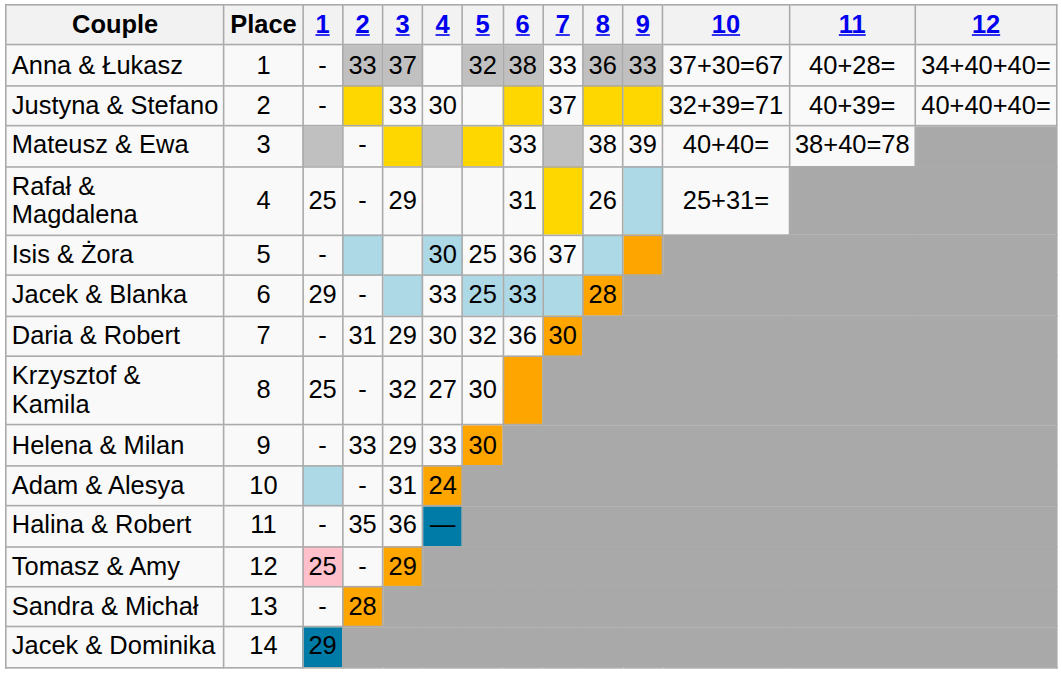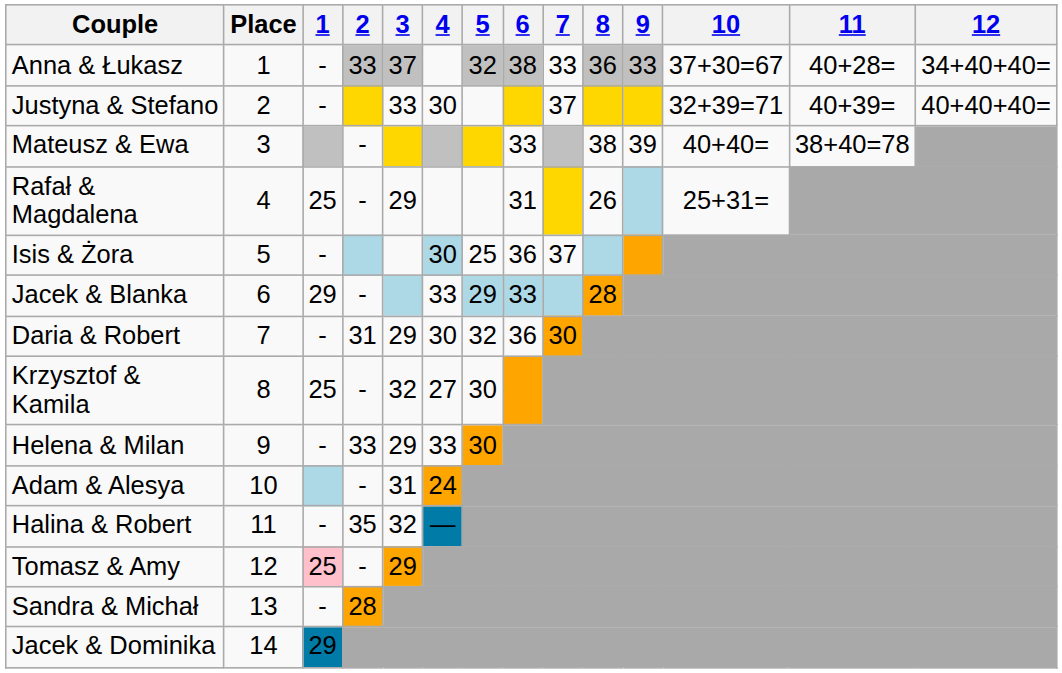 <table class="wikitable sortable" style="margin:auto;text-align:center;">
 <tr>
 <th width="130">Couple</th>
 <th>Place</th>
 <th><a href='#'>1</a></th>
 <th><a href='#'>2</a></th>
 <th><a href='#'>3</a></th>
 <th><a href='#'>4</a></th>
 <th><a href='#'>5</a></th>
 <th><a href='#'>6</a></th>
 <th><a href='#'>7</a></th>
 <th><a href='#'>8</a></th>
 <th><a href='#'>9</a></th>
 <th><a href='#'>10</a></th>
 <th><a href='#'>11</a></th>
 <th><a href='#'>12</a></th>
 </tr>
 <tr>
 <td style="text-align:left;">Anna & Łukasz</td>
 <td>1</td>
 <td>-</td>
 <td bgcolor="silver">33</td>
 <td bgcolor="silver">37</td>
 <td></td>
 <td bgcolor="silver">32</td>
 <td bgcolor="silver">38</td>
 <td>33</td>
 <td bgcolor="silver">36</td>
 <td bgcolor="silver">33</td>
 <td>37+30=67</td>
 <td>40+28=</td>
 <td>34+40+40=</td>
 </tr>
 <tr>
 <td style="text-align:left;">Justyna & Stefano</td>
 <td>2</td>
 <td>-</td>
 <td bgcolor="gold"></td>
 <td>33</td>
 <td>30</td>
 <td></td>
 <td bgcolor="gold"></td>
 <td>37</td>
 <td bgcolor="gold"></td>
 <td bgcolor="gold"></td>
 <td>32+39=71</td>
 <td>40+39=</td>
 <td>40+40+40=</td>
 </tr>
 <tr>
 <td style="text-align:left;">Mateusz & Ewa</td>
 <td>3</td>
 <td bgcolor="silver"></td>
 <td>-</td>
 <td bgcolor="gold"></td>
 <td bgcolor="silver"></td>
 <td bgcolor="gold"></td>
 <td>33</td>
 <td bgcolor="silver"></td>
 <td>38</td>
 <td>39</td>
 <td>40+40=</td>
 <td>38+40=78</td>
 <td style="background:darkgray;"></td>
 </tr>
 <tr>
 <td style="text-align:left;">Rafał & Magdalena</td>
 <td>4</td>
 <td>25</td>
 <td>-</td>
 <td>29</td>
 <td></td>
 <td></td>
 <td>31</td>
 <td bgcolor="gold"></td>
 <td>26</td>
 <td style="background:lightblue;"></td>
 <td>25+31=</td>
 <td style="background:darkgray;" colspan="2"></td>
 </tr>
 <tr>
 <td style="text-align:left;">Isis & Żora</td>
 <td>5</td>
 <td>-</td>
 <td style="background:lightblue;"></td>
 <td></td>
 <td style="background:lightblue;">30</td>
 <td>25</td>
 <td>36</td>
 <td>37</td>
 <td style="background:lightblue;"></td>
 <td style="background:orange;"></td>
 <td style="background:darkgray;" colspan="3"></td>
 </tr>
 <tr>
 <td style="text-align:left;">Jacek & Blanka</td>
 <td>6</td>
 <td>29</td>
 <td>-</td>
 <td style="background:lightblue;"></td>
 <td>33</td>
-<td style="background:lightblue;">25</td>
+<td style="background:lightblue;">29</td>
 <td style="background:lightblue;">33</td>
 <td style="background:lightblue;"></td>
 <td style="background:orange;">28</td>
 <td style="background:darkgray;" colspan="4"></td>
 </tr>
 <tr>
 <td style="text-align:left;">Daria & Robert</td>
 <td>7</td>
 <td>-</td>
 <td>31</td>
 <td>29</td>
 <td>30</td>
 <td>32</td>
 <td>36</td>
 <td style="background:orange;">30</td>
 <td style="background:darkgray;" colspan="6"></td>
 </tr>
 <tr>
 <td style="text-align:left;">Krzysztof & Kamila</td>
 <td>8</td>
 <td>25</td>
 <td>-</td>
 <td>32</td>
 <td>27</td>
 <td>30</td>
 <td style="background:orange;"></td>
 <td style="background:darkgray;" colspan="7"></td>
 </tr>
 <tr>
 <td style="text-align:left;">Helena & Milan</td>
 <td>9</td>
 <td>-</td>
 <td>33</td>
 <td>29</td>
 <td>33</td>
 <td style="background:orange;">30</td>
 <td style="background:darkgray;" colspan="8"></td>
 </tr>
 <tr>
 <td style="text-align:left;">Adam & Alesya</td>
 <td>10</td>
 <td style="background:lightblue;"></td>
 <td>-</td>
 <td>31</td>
 <td style="background:orange;">24</td>
 <td style="background:darkgray;" colspan="9"></td>
 </tr>
 <tr>
 <td style="text-align:left;">Halina & Robert</td>
 <td>11</td>
 <td>-</td>
 <td>35</td>
-<td>36</td>
+<td>32</td>
 <td style="background:#007BA7;">—</td>
 <td style="background:darkgray;" colspan="9"></td>
 </tr>
 <tr>
 <td style="text-align:left;">Tomasz & Amy</td>
 <td>12</td>
 <td style="background:pink;">25</td>
 <td>-</td>
 <td style="background:orange;">29</td>
 <td style="background:darkgray;" colspan="11"></td>
 </tr>
 <tr>
 <td style="text-align:left;">Sandra & Michał</td>
 <td>13</td>
 <td>-</td>
 <td style="background:orange;">28</td>
 <td style="background:darkgray;" colspan="12"></td>
 </tr>
 <tr>
 <td style="text-align:left;">Jacek & Dominika</td>
 <td>14</td>
 <td style="background:#007BA7;">29</td>
 <td style="background:darkgray;" colspan="13"></td>
 </tr>
 </table>
